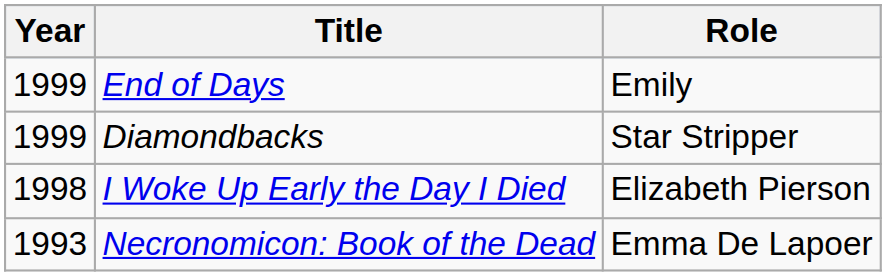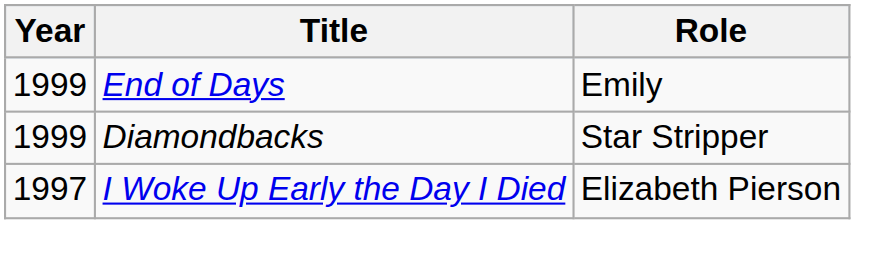 <table class="wikitable">
 <tr style="background:#b0c4de; text-align:center;">
 <th>Year</th>
 <th>Title</th>
 <th>Role</th>
 </tr>
 <tr>
 <td>1999</td>
 <td><em><a href='#'>End of Days</a></em></td>
 <td>Emily</td>
 </tr>
 <tr>
 <td>1999</td>
 <td><em>Diamondbacks</em></td>
 <td>Star Stripper</td>
 </tr>
 <tr>
-<td>1998</td>
+<td>1997</td>
 <td><em><a href='#'>I Woke Up Early the Day I Died</a></em></td>
 <td>Elizabeth Pierson</td>
 </tr>
-<tr>
-<td>1993</td>
-<td><em><a href='#'>Necronomicon: Book of the Dead</a></em></td>
-<td>Emma De Lapoer</td>
-</tr>
 </table>
